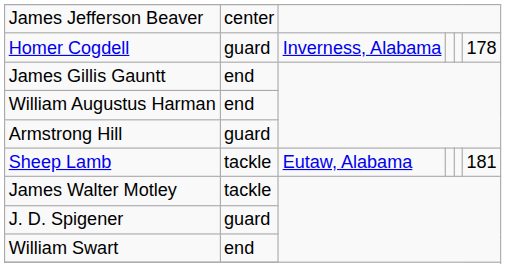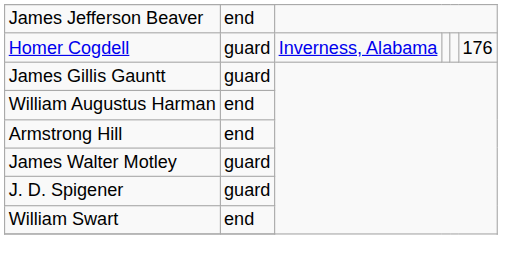 <table class="wikitable">
 <tr>
 </tr>
 <tr>
 <td>James Jefferson Beaver</td>
-<td>center</td>
+<td>end</td>
 </tr>
 <tr>
 <td><a href='#'>Homer Cogdell</a></td>
 <td>guard</td>
 <td><a href='#'>Inverness, Alabama</a></td>
 <td></td>
 <td></td>
-<td>178</td>
+<td>176</td>
 </tr>
 <tr>
 <td>James Gillis Gauntt</td>
-<td>end</td>
+<td>guard</td>
 </tr>
 <tr>
 <td>William Augustus Harman</td>
 <td>end</td>
 </tr>
 <tr>
 <td>Armstrong Hill</td>
-<td>guard</td>
-</tr>
-<tr>
-<td><a href='#'>Sheep Lamb</a></td>
-<td>tackle</td>
-<td><a href='#'>Eutaw, Alabama</a></td>
-<td></td>
-<td></td>
-<td>181</td>
+<td>end</td>
 </tr>
 <tr>
 <td>James Walter Motley</td>
-<td>tackle</td>
+<td>guard</td>
 </tr>
 <tr>
 <td>J. D. Spigener</td>
 <td>guard</td>
 </tr>
 <tr>
 <td>William Swart</td>
 <td>end</td>
 </tr>
 <tr>
 </tr>
 </table>
